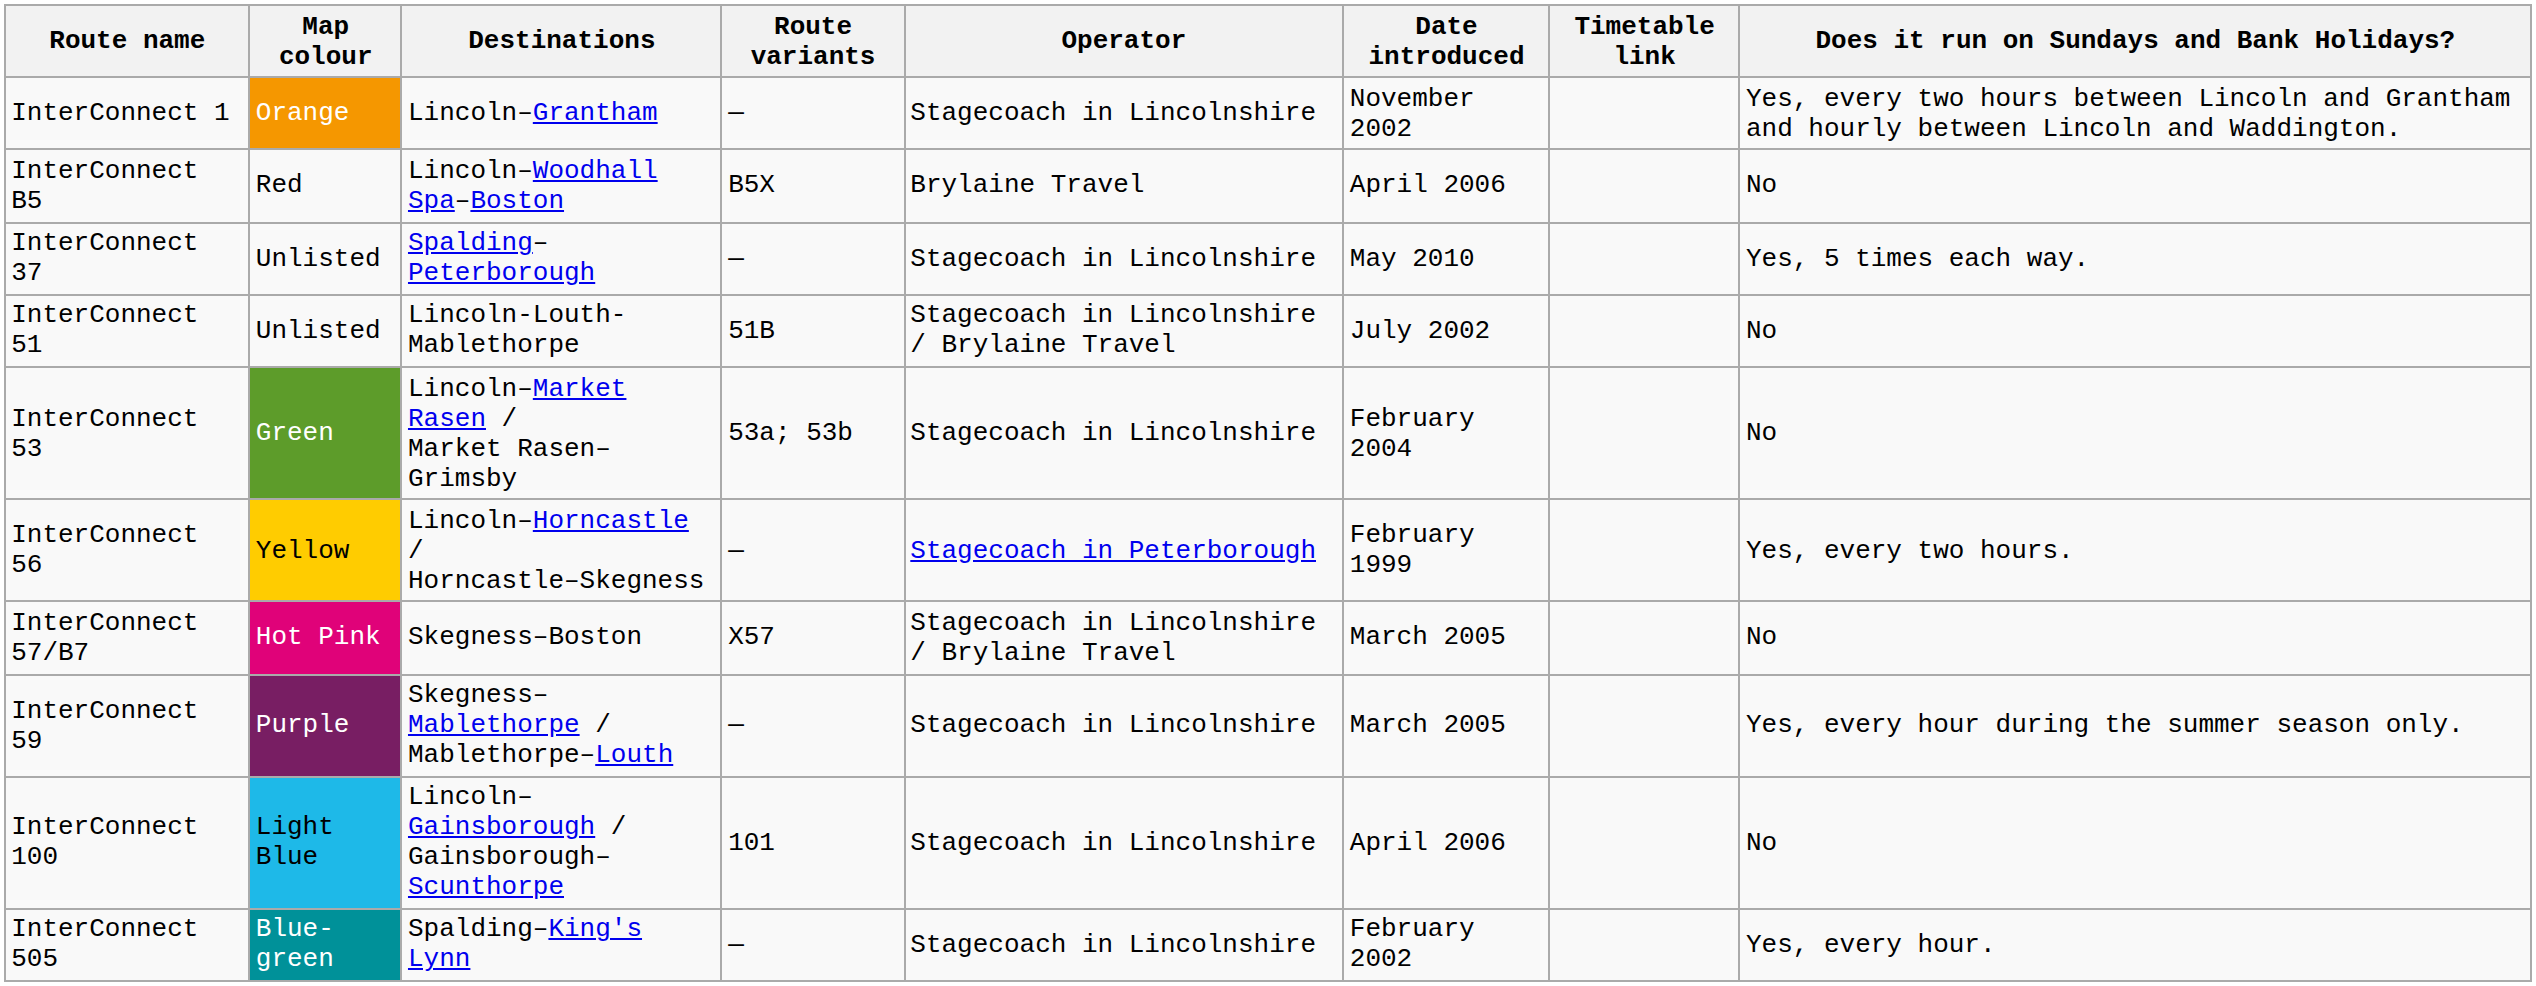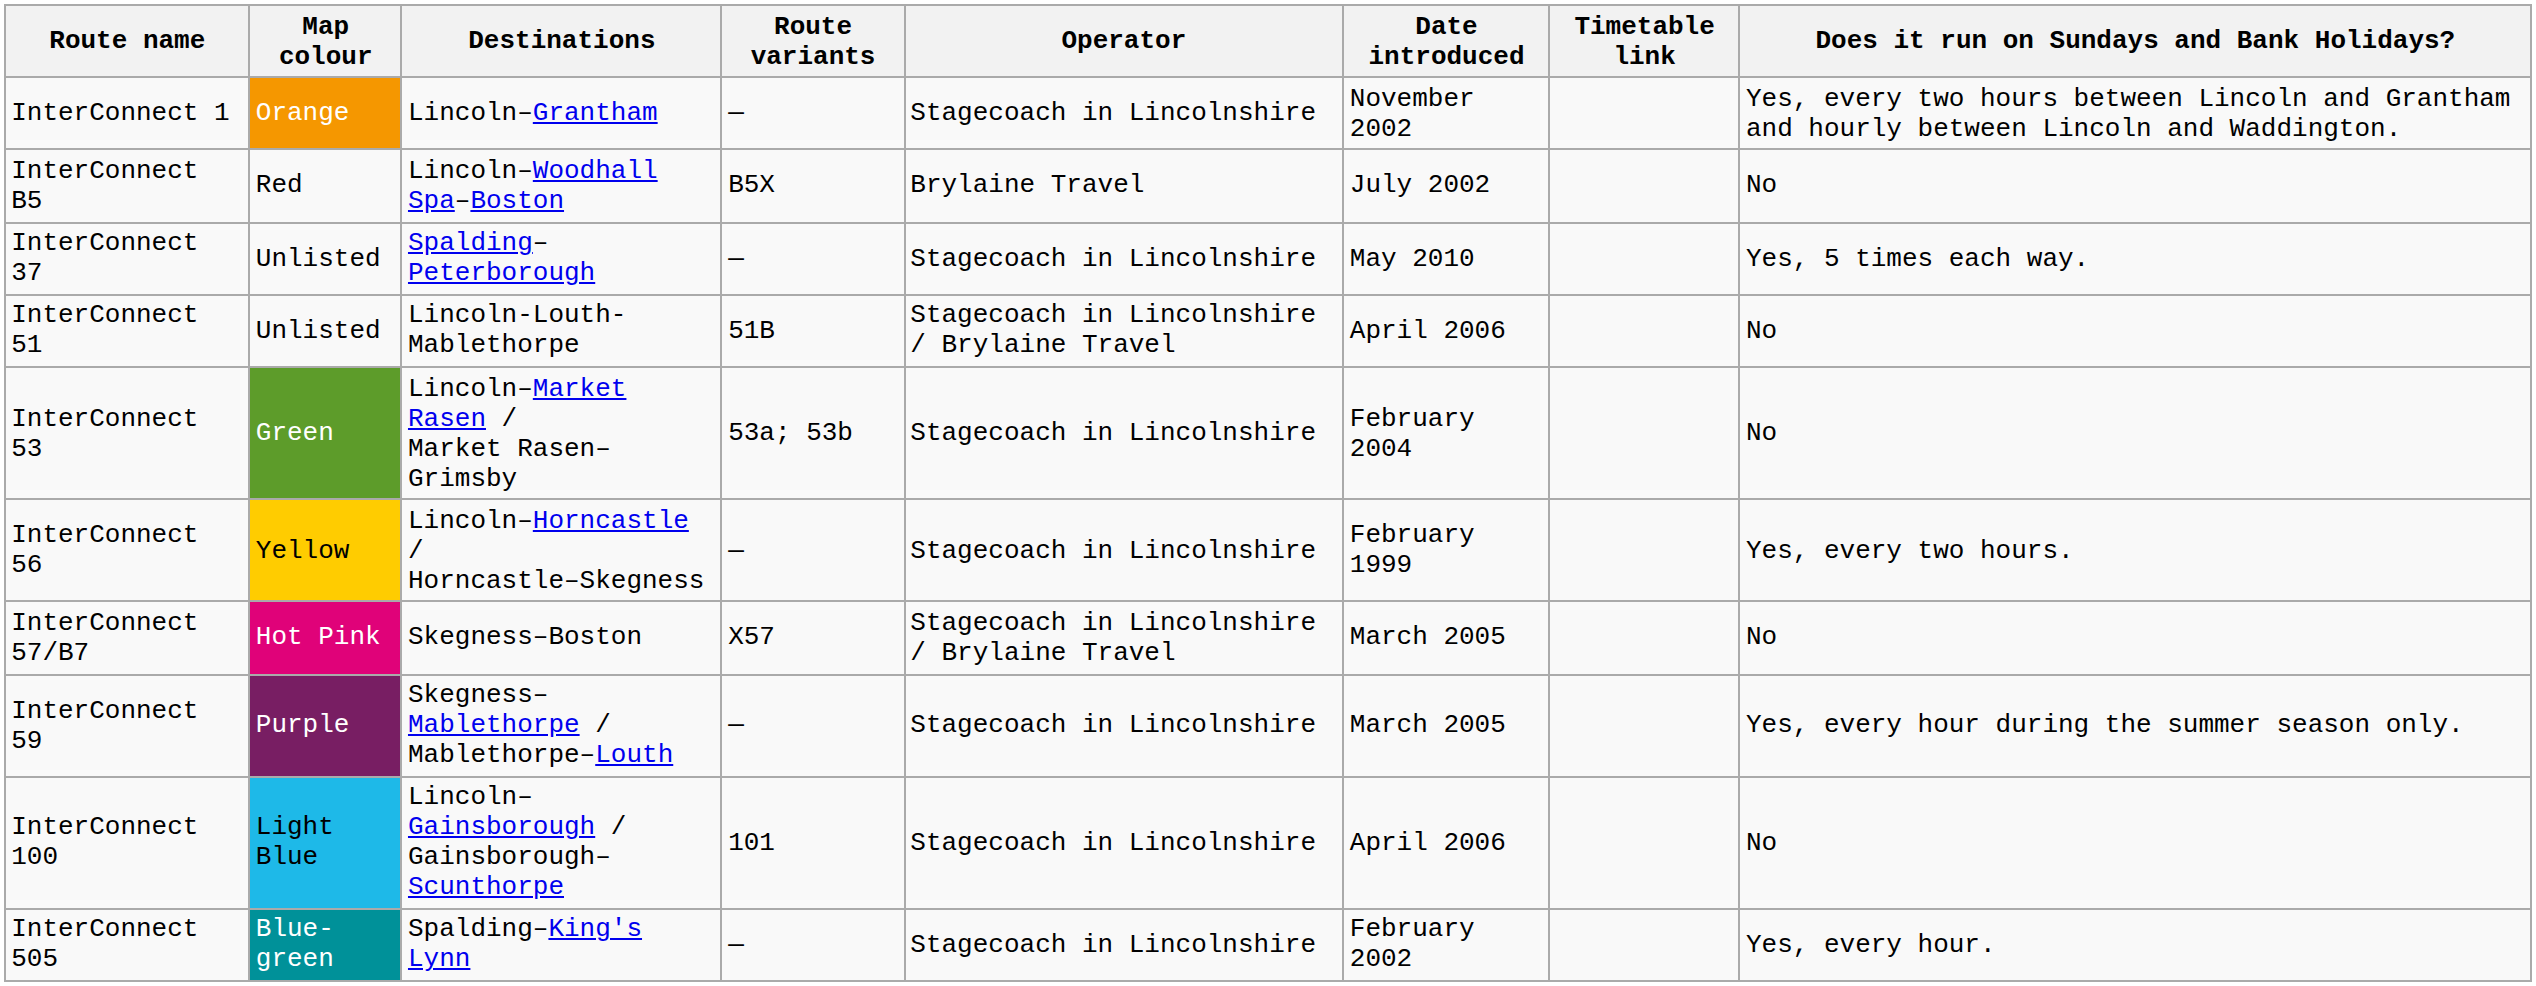 <table class="sortable wikitable" width="100%">
 <tr>
 <th>Route name</th>
 <th>Map colour</th>
 <th>Destinations</th>
 <th>Route variants</th>
 <th>Operator</th>
 <th>Date introduced</th>
 <th>Timetable link</th>
 <th>Does it run on Sundays and Bank Holidays?</th>
 </tr>
 <tr>
 <td>InterConnect 1</td>
 <td style="background:#F59700; color:white;">Orange</td>
 <td>Lincoln–<a href='#'>Grantham</a></td>
 <td>—</td>
 <td>Stagecoach in Lincolnshire</td>
 <td>November 2002</td>
 <td></td>
 <td>Yes, every two hours between Lincoln and Grantham and hourly between Lincoln and Waddington.</td>
 </tr>
 <tr>
 <td>InterConnect B5</td>
 <td>Red</td>
 <td>Lincoln–<a href='#'>Woodhall Spa</a>–<a href='#'>Boston</a></td>
 <td>B5X</td>
 <td>Brylaine Travel</td>
-<td>April 2006</td>
+<td>July 2002</td>
 <td></td>
 <td>No</td>
 </tr>
 <tr>
 <td>InterConnect 37</td>
 <td>Unlisted</td>
 <td><a href='#'>Spalding</a>–<a href='#'>Peterborough</a></td>
 <td>—</td>
 <td>Stagecoach in Lincolnshire</td>
 <td>May 2010</td>
 <td></td>
 <td>Yes, 5 times each way.</td>
 </tr>
 <tr>
 <td>InterConnect 51</td>
 <td>Unlisted</td>
 <td>Lincoln-Louth-Mablethorpe</td>
 <td>51B</td>
 <td>Stagecoach in Lincolnshire / Brylaine Travel</td>
-<td>July 2002</td>
+<td>April 2006</td>
 <td></td>
 <td>No</td>
 </tr>
 <tr>
 <td>InterConnect 53</td>
 <td style="background:#5D9C2A; color:white;">Green</td>
 <td>Lincoln–<a href='#'>Market Rasen</a> / <br>Market Rasen–Grimsby</td>
 <td>53a; 53b</td>
 <td>Stagecoach in Lincolnshire</td>
 <td>February 2004</td>
 <td></td>
 <td>No</td>
 </tr>
 <tr>
 <td>InterConnect 56</td>
 <td style="background:#FFCC00; color:black;">Yellow</td>
 <td>Lincoln–<a href='#'>Horncastle</a> / <br>Horncastle–Skegness</td>
 <td>—</td>
-<td><a href='#'>Stagecoach in Peterborough</a></td>
+<td>Stagecoach in Lincolnshire</td>
 <td>February 1999</td>
 <td></td>
 <td>Yes, every two hours.</td>
 </tr>
 <tr>
 <td>InterConnect 57/B7</td>
 <td style="background:#E00279; color:white;">Hot Pink</td>
 <td>Skegness–Boston</td>
 <td>X57</td>
 <td>Stagecoach in Lincolnshire / Brylaine Travel</td>
 <td>March 2005</td>
 <td> </td>
 <td>No</td>
 </tr>
 <tr>
 <td>InterConnect 59</td>
 <td style="background:#781E63; color:white;">Purple</td>
 <td>Skegness–<a href='#'>Mablethorpe</a>  / <br>Mablethorpe–<a href='#'>Louth</a></td>
 <td>—</td>
 <td>Stagecoach in Lincolnshire</td>
 <td>March 2005</td>
 <td></td>
 <td>Yes, every hour during the summer season only.</td>
 </tr>
 <tr>
 <td>InterConnect 100</td>
 <td style="background:#1EB9E8; color:black;">Light Blue</td>
 <td>Lincoln–<a href='#'>Gainsborough</a> / <br>Gainsborough–<a href='#'>Scunthorpe</a></td>
 <td>101</td>
 <td>Stagecoach in Lincolnshire</td>
 <td>April 2006</td>
 <td></td>
 <td>No</td>
 </tr>
 <tr>
 <td>InterConnect 505</td>
 <td style="background:#009199; color:white;">Blue-green</td>
 <td>Spalding–<a href='#'>King's Lynn</a></td>
 <td>—</td>
 <td>Stagecoach in Lincolnshire</td>
 <td>February 2002</td>
 <td></td>
 <td>Yes, every hour.</td>
 </tr>
 </table>
